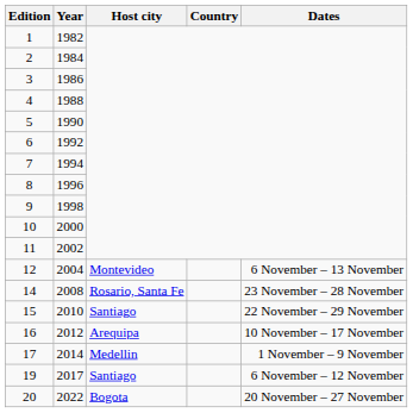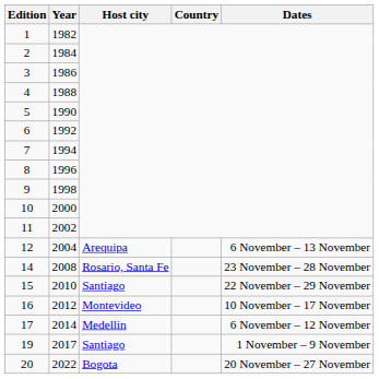 <table class="wikitable">
 <tr>
 <th>Edition</th>
 <th>Year</th>
 <th>Host city</th>
 <th>Country</th>
 <th>Dates</th>
 </tr>
 <tr>
 <td align=center>1</td>
 <td align=center>1982</td>
 </tr>
 <tr>
 <td align=center>2</td>
 <td align=center>1984</td>
 </tr>
 <tr>
 <td align=center>3</td>
 <td align=center>1986</td>
 </tr>
 <tr>
 <td align=center>4</td>
 <td align=center>1988</td>
 </tr>
 <tr>
 <td align=center>5</td>
 <td align=center>1990</td>
 </tr>
 <tr>
 <td align=center>6</td>
 <td align=center>1992</td>
 </tr>
 <tr>
 <td align=center>7</td>
 <td align=center>1994</td>
 </tr>
 <tr>
 <td align=center>8</td>
 <td align=center>1996</td>
 </tr>
 <tr>
 <td align=center>9</td>
 <td align=center>1998</td>
 </tr>
 <tr>
 <td align=center>10</td>
 <td align=center>2000</td>
 </tr>
 <tr>
 <td align=center>11</td>
 <td align=center>2002</td>
 </tr>
 <tr>
 <td align=center>12</td>
 <td align=center>2004</td>
-<td><a href='#'>Montevideo</a></td>
+<td><a href='#'>Arequipa</a></td>
 <td></td>
 <td align="right">6 November – 13 November </td>
 </tr>
 <tr>
 <td align=center>14</td>
 <td align=center>2008</td>
 <td><a href='#'>Rosario, Santa Fe</a></td>
 <td></td>
 <td align="right">23 November – 28 November </td>
 </tr>
 <tr>
 <td align=center>15</td>
 <td align=center>2010</td>
 <td><a href='#'>Santiago</a></td>
 <td></td>
 <td align="right">22 November – 29 November </td>
 </tr>
 <tr>
 <td align=center>16</td>
 <td align=center>2012</td>
-<td><a href='#'>Arequipa</a></td>
+<td><a href='#'>Montevideo</a></td>
 <td></td>
 <td align="right">10 November – 17 November </td>
 </tr>
 <tr>
 <td align=center>17</td>
 <td align=center>2014</td>
 <td><a href='#'>Medellin</a></td>
 <td></td>
-<td align="right">1 November – 9 November </td>
+<td align="right">6 November – 12 November  </td>
 </tr>
 <tr>
 <td align=center>19</td>
 <td align=center>2017</td>
 <td><a href='#'>Santiago</a></td>
 <td></td>
-<td align="right">6 November – 12 November  </td>
+<td align="right">1 November – 9 November </td>
 </tr>
 <tr>
 <td align=center>20</td>
 <td align=center>2022</td>
 <td><a href='#'>Bogota</a></td>
 <td></td>
 <td align="right">20 November – 27 November</td>
 </tr>
 </table>
